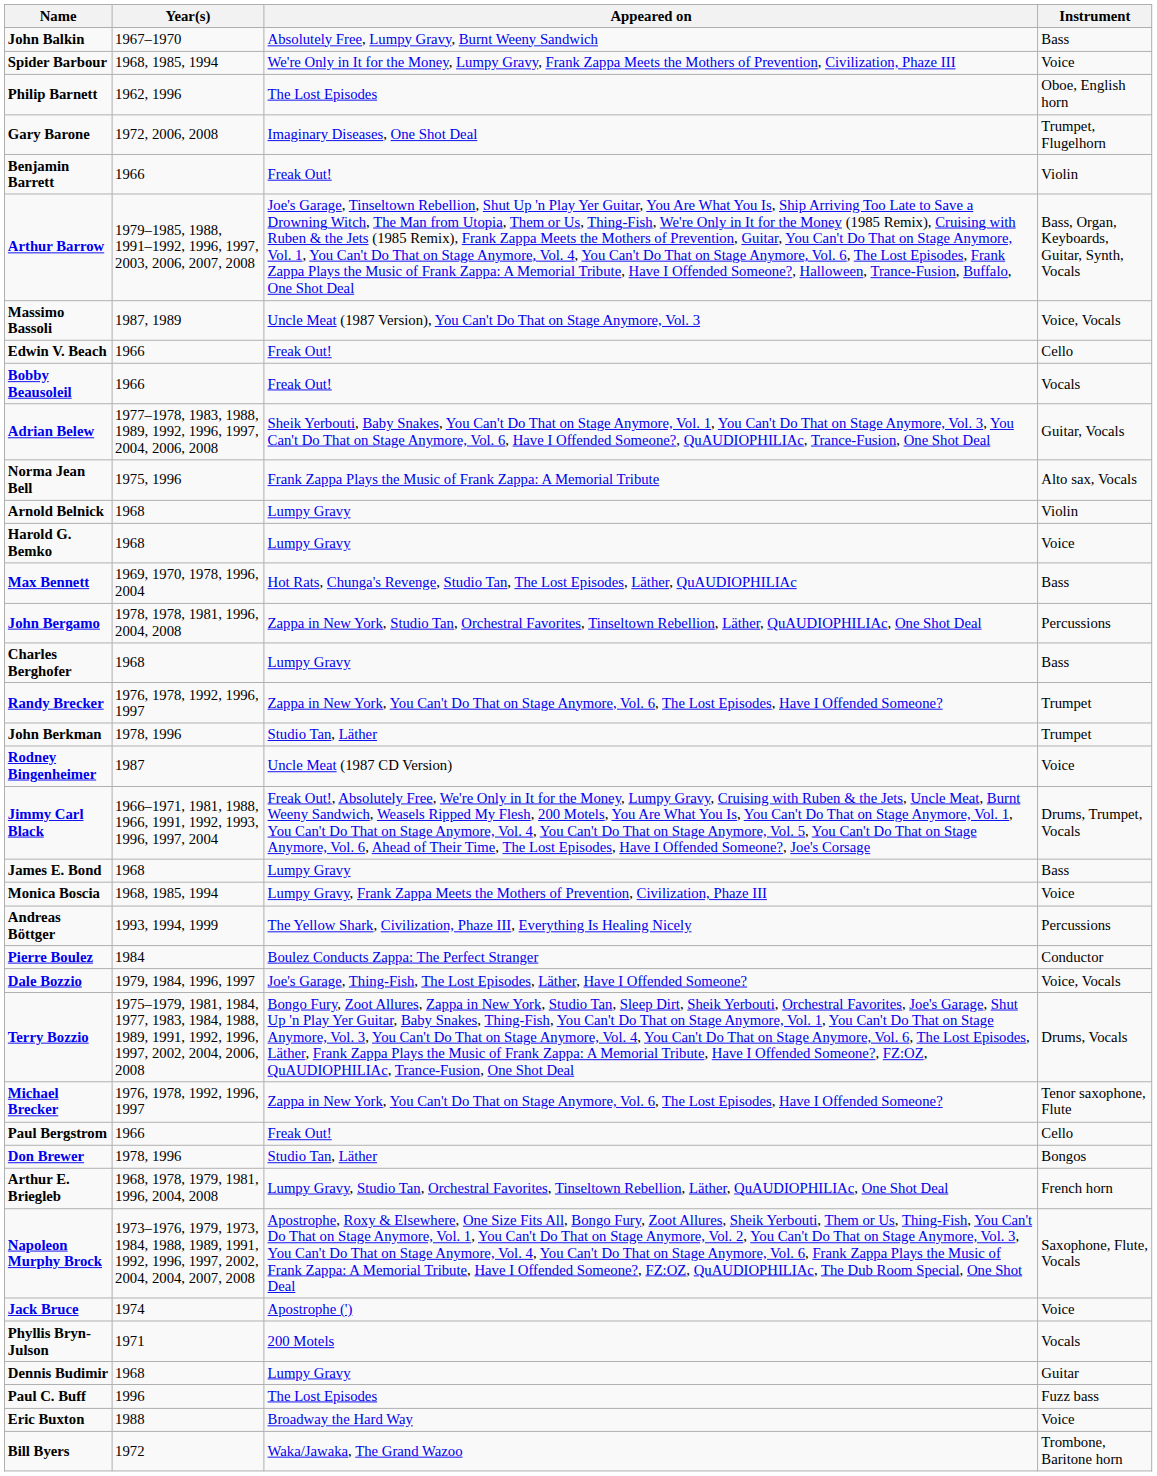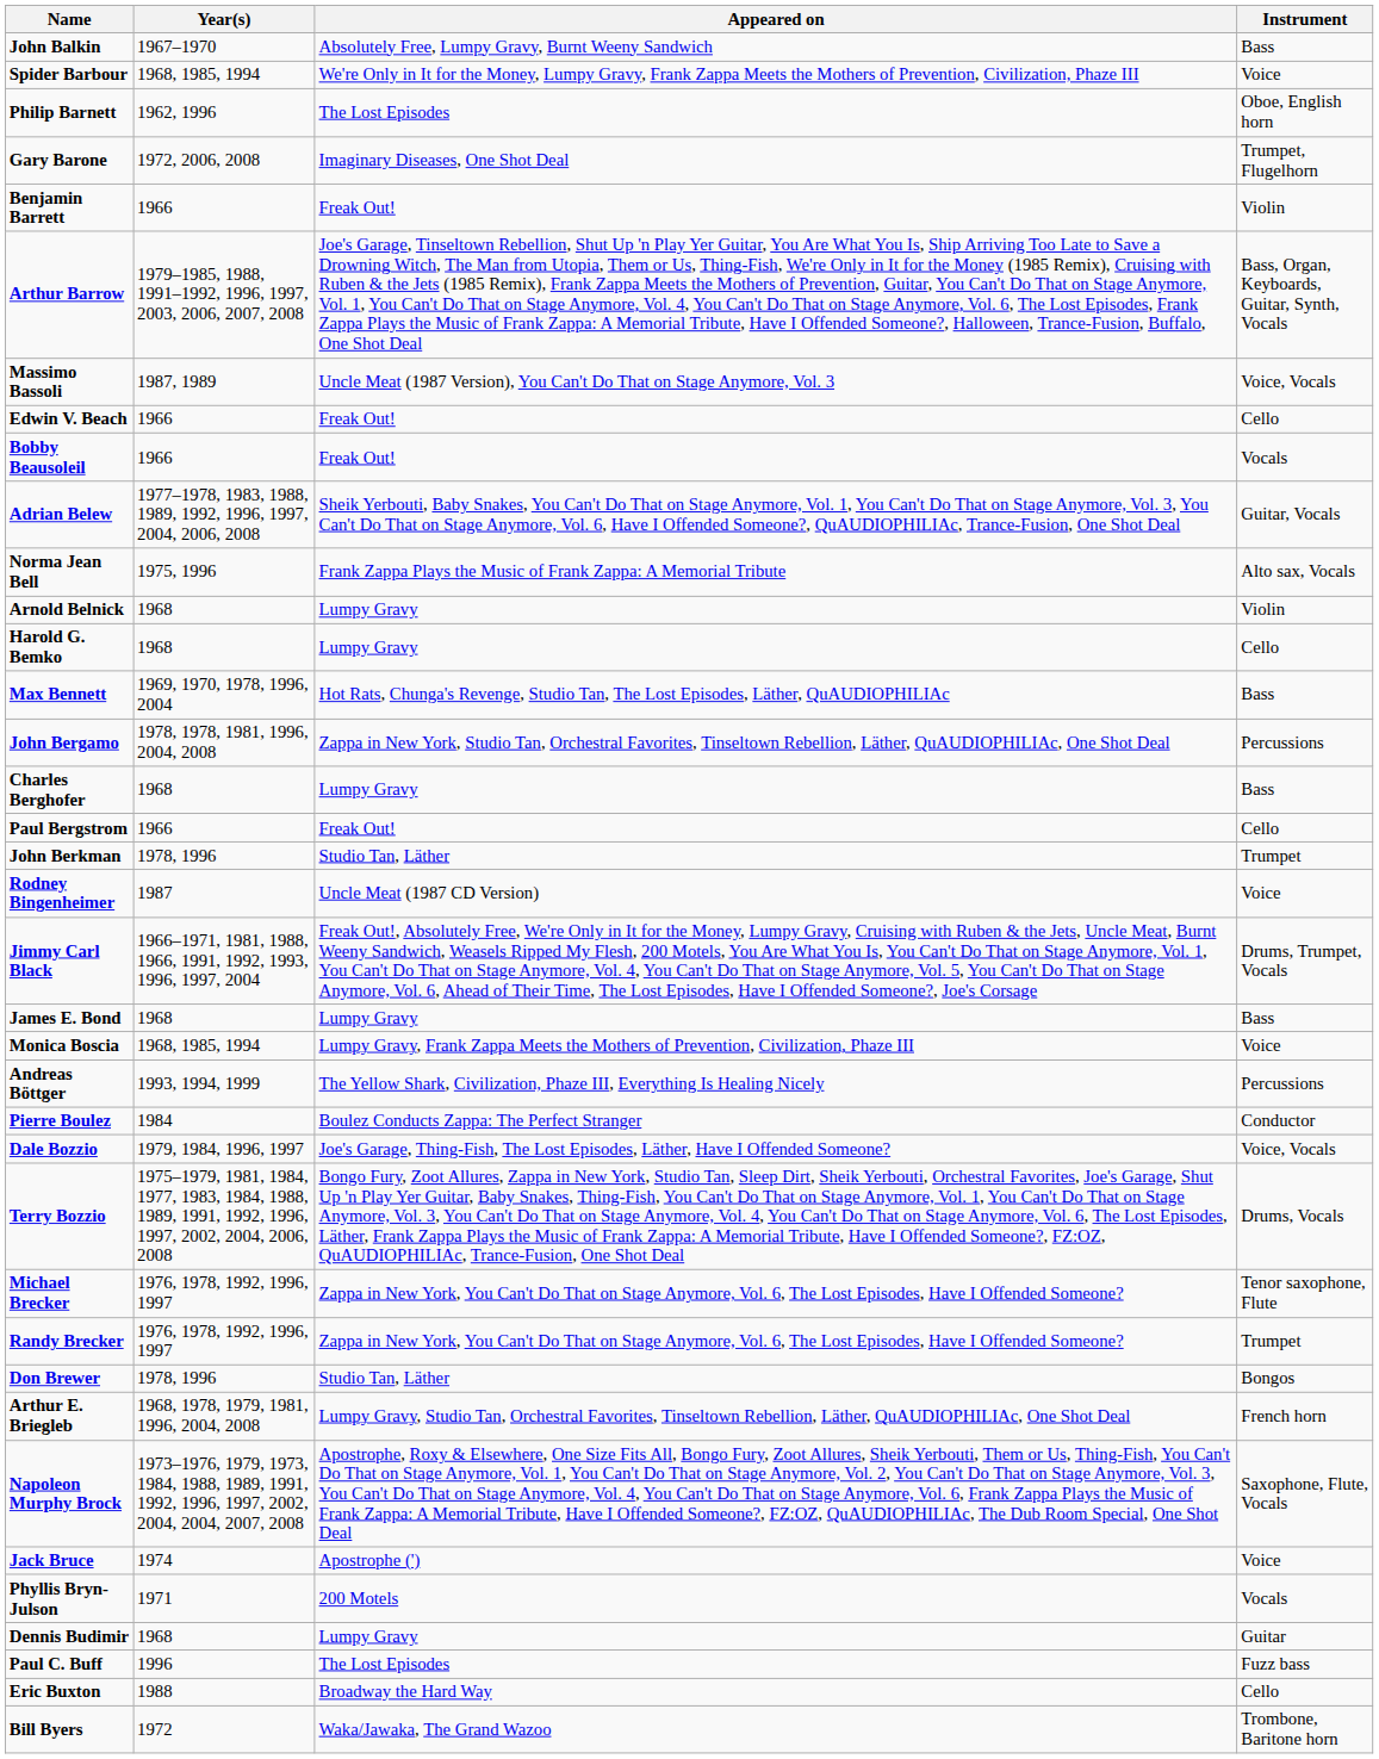 <table class="wikitable">
 <tr>
 <th>Name</th>
 <th>Year(s)</th>
 <th>Appeared on</th>
 <th>Instrument</th>
 </tr>
 <tr>
 <td><strong>John Balkin</strong></td>
 <td>1967–1970</td>
 <td><a href='#'>Absolutely Free</a>, <a href='#'>Lumpy Gravy</a>, <a href='#'>Burnt Weeny Sandwich</a></td>
 <td>Bass</td>
 </tr>
 <tr>
 <td><strong>Spider Barbour</strong></td>
 <td>1968, 1985, 1994</td>
 <td><a href='#'>We're Only in It for the Money</a>, <a href='#'>Lumpy Gravy</a>, <a href='#'>Frank Zappa Meets the Mothers of Prevention</a>, <a href='#'>Civilization, Phaze III</a></td>
 <td>Voice</td>
 </tr>
 <tr>
 <td><strong>Philip Barnett</strong></td>
 <td>1962, 1996</td>
 <td><a href='#'>The Lost Episodes</a></td>
 <td>Oboe, English horn</td>
 </tr>
 <tr>
 <td><strong>Gary Barone</strong></td>
 <td>1972, 2006, 2008</td>
 <td><a href='#'>Imaginary Diseases</a>, <a href='#'>One Shot Deal</a></td>
 <td>Trumpet, Flugelhorn</td>
 </tr>
 <tr>
 <td><strong>Benjamin Barrett</strong></td>
 <td>1966</td>
 <td><a href='#'>Freak Out!</a></td>
 <td>Violin</td>
 </tr>
 <tr>
 <td><strong><a href='#'>Arthur Barrow</a></strong></td>
 <td>1979–1985, 1988, 1991–1992, 1996, 1997, 2003, 2006, 2007, 2008</td>
 <td><a href='#'>Joe's Garage</a>, <a href='#'>Tinseltown Rebellion</a>, <a href='#'>Shut Up 'n Play Yer Guitar</a>, <a href='#'>You Are What You Is</a>, <a href='#'>Ship Arriving Too Late to Save a Drowning Witch</a>, <a href='#'>The Man from Utopia</a>, <a href='#'>Them or Us</a>, <a href='#'>Thing-Fish</a>, <a href='#'>We're Only in It for the Money</a> (1985 Remix), <a href='#'>Cruising with Ruben & the Jets</a> (1985 Remix), <a href='#'>Frank Zappa Meets the Mothers of Prevention</a>, <a href='#'>Guitar</a>, <a href='#'>You Can't Do That on Stage Anymore, Vol. 1</a>, <a href='#'>You Can't Do That on Stage Anymore, Vol. 4</a>, <a href='#'>You Can't Do That on Stage Anymore, Vol. 6</a>, <a href='#'>The Lost Episodes</a>, <a href='#'>Frank Zappa Plays the Music of Frank Zappa: A Memorial Tribute</a>, <a href='#'>Have I Offended Someone?</a>, <a href='#'>Halloween</a>, <a href='#'>Trance-Fusion</a>, <a href='#'>Buffalo</a>, <a href='#'>One Shot Deal</a></td>
 <td>Bass, Organ, Keyboards, Guitar, Synth, Vocals</td>
 </tr>
 <tr>
 <td><strong>Massimo Bassoli</strong></td>
 <td>1987, 1989</td>
 <td><a href='#'>Uncle Meat</a> (1987 Version), <a href='#'>You Can't Do That on Stage Anymore, Vol. 3</a></td>
 <td>Voice, Vocals</td>
 </tr>
 <tr>
 <td><strong>Edwin V. Beach</strong></td>
 <td>1966</td>
 <td><a href='#'>Freak Out!</a></td>
 <td>Cello</td>
 </tr>
 <tr>
 <td><strong><a href='#'>Bobby Beausoleil</a></strong></td>
 <td>1966</td>
 <td><a href='#'>Freak Out!</a></td>
 <td>Vocals</td>
 </tr>
 <tr>
 <td><strong><a href='#'>Adrian Belew</a></strong></td>
 <td>1977–1978, 1983, 1988, 1989, 1992, 1996, 1997, 2004, 2006, 2008</td>
 <td><a href='#'>Sheik Yerbouti</a>, <a href='#'>Baby Snakes</a>, <a href='#'>You Can't Do That on Stage Anymore, Vol. 1</a>, <a href='#'>You Can't Do That on Stage Anymore, Vol. 3</a>, <a href='#'>You Can't Do That on Stage Anymore, Vol. 6</a>, <a href='#'>Have I Offended Someone?</a>, <a href='#'>QuAUDIOPHILIAc</a>, <a href='#'>Trance-Fusion</a>, <a href='#'>One Shot Deal</a></td>
 <td>Guitar, Vocals</td>
 </tr>
 <tr>
 <td><strong>Norma Jean Bell</strong></td>
 <td>1975, 1996</td>
 <td><a href='#'>Frank Zappa Plays the Music of Frank Zappa: A Memorial Tribute</a></td>
 <td>Alto sax, Vocals</td>
 </tr>
 <tr>
 <td><strong>Arnold Belnick</strong></td>
 <td>1968</td>
 <td><a href='#'>Lumpy Gravy</a></td>
 <td>Violin</td>
 </tr>
 <tr>
 <td><strong>Harold G. Bemko</strong></td>
 <td>1968</td>
 <td><a href='#'>Lumpy Gravy</a></td>
-<td>Voice</td>
+<td>Cello</td>
 </tr>
 <tr>
 <td><strong><a href='#'>Max Bennett</a></strong></td>
 <td>1969, 1970, 1978, 1996, 2004</td>
 <td><a href='#'>Hot Rats</a>, <a href='#'>Chunga's Revenge</a>, <a href='#'>Studio Tan</a>, <a href='#'>The Lost Episodes</a>, <a href='#'>Läther</a>, <a href='#'>QuAUDIOPHILIAc</a></td>
 <td>Bass</td>
 </tr>
 <tr>
 <td><strong><a href='#'>John Bergamo</a></strong></td>
 <td>1978, 1978, 1981, 1996, 2004, 2008</td>
 <td><a href='#'>Zappa in New York</a>, <a href='#'>Studio Tan</a>, <a href='#'>Orchestral Favorites</a>, <a href='#'>Tinseltown Rebellion</a>, <a href='#'>Läther</a>, <a href='#'>QuAUDIOPHILIAc</a>, <a href='#'>One Shot Deal</a></td>
 <td>Percussions</td>
 </tr>
 <tr>
 <td><strong>Charles Berghofer</strong></td>
 <td>1968</td>
 <td><a href='#'>Lumpy Gravy</a></td>
 <td>Bass</td>
 </tr>
 <tr>
-<td><strong><a href='#'>Randy Brecker</a></strong></td>
-<td>1976, 1978, 1992, 1996, 1997</td>
-<td><a href='#'>Zappa in New York</a>, <a href='#'>You Can't Do That on Stage Anymore, Vol. 6</a>, <a href='#'>The Lost Episodes</a>, <a href='#'>Have I Offended Someone?</a></td>
-<td>Trumpet</td>
+<td><strong>Paul Bergstrom</strong></td>
+<td>1966</td>
+<td><a href='#'>Freak Out!</a></td>
+<td>Cello</td>
 </tr>
 <tr>
 <td><strong>John Berkman</strong></td>
 <td>1978, 1996</td>
 <td><a href='#'>Studio Tan</a>, <a href='#'>Läther</a></td>
 <td>Trumpet</td>
 </tr>
 <tr>
 <td><strong><a href='#'>Rodney Bingenheimer</a></strong></td>
 <td>1987</td>
 <td><a href='#'>Uncle Meat</a> (1987 CD Version)</td>
 <td>Voice</td>
 </tr>
 <tr>
 <td><strong><a href='#'>Jimmy Carl Black</a></strong></td>
 <td>1966–1971, 1981, 1988, 1966, 1991, 1992, 1993, 1996, 1997, 2004</td>
 <td><a href='#'>Freak Out!</a>, <a href='#'>Absolutely Free</a>, <a href='#'>We're Only in It for the Money</a>, <a href='#'>Lumpy Gravy</a>, <a href='#'>Cruising with Ruben & the Jets</a>, <a href='#'>Uncle Meat</a>, <a href='#'>Burnt Weeny Sandwich</a>, <a href='#'>Weasels Ripped My Flesh</a>, <a href='#'>200 Motels</a>, <a href='#'>You Are What You Is</a>, <a href='#'>You Can't Do That on Stage Anymore, Vol. 1</a>, <a href='#'>You Can't Do That on Stage Anymore, Vol. 4</a>, <a href='#'>You Can't Do That on Stage Anymore, Vol. 5</a>, <a href='#'>You Can't Do That on Stage Anymore, Vol. 6</a>, <a href='#'>Ahead of Their Time</a>, <a href='#'>The Lost Episodes</a>, <a href='#'>Have I Offended Someone?</a>, <a href='#'>Joe's Corsage</a></td>
 <td>Drums, Trumpet, Vocals</td>
 </tr>
 <tr>
 <td><strong>James E. Bond</strong></td>
 <td>1968</td>
 <td><a href='#'>Lumpy Gravy</a></td>
 <td>Bass</td>
 </tr>
 <tr>
 <td><strong>Monica Boscia</strong></td>
 <td>1968, 1985, 1994</td>
 <td><a href='#'>Lumpy Gravy</a>, <a href='#'>Frank Zappa Meets the Mothers of Prevention</a>, <a href='#'>Civilization, Phaze III</a></td>
 <td>Voice</td>
 </tr>
 <tr>
 <td><strong>Andreas Böttger</strong></td>
 <td>1993, 1994, 1999</td>
 <td><a href='#'>The Yellow Shark</a>, <a href='#'>Civilization, Phaze III</a>, <a href='#'>Everything Is Healing Nicely</a></td>
 <td>Percussions</td>
 </tr>
 <tr>
 <td><strong><a href='#'>Pierre Boulez</a></strong></td>
 <td>1984</td>
 <td><a href='#'>Boulez Conducts Zappa: The Perfect Stranger</a></td>
 <td>Conductor</td>
 </tr>
 <tr>
 <td><strong><a href='#'>Dale Bozzio</a></strong></td>
 <td>1979, 1984, 1996, 1997</td>
 <td><a href='#'>Joe's Garage</a>, <a href='#'>Thing-Fish</a>, <a href='#'>The Lost Episodes</a>, <a href='#'>Läther</a>, <a href='#'>Have I Offended Someone?</a></td>
 <td>Voice, Vocals</td>
 </tr>
 <tr>
 <td><strong><a href='#'>Terry Bozzio</a></strong></td>
 <td>1975–1979, 1981, 1984, 1977, 1983, 1984, 1988, 1989, 1991, 1992, 1996, 1997, 2002, 2004, 2006, 2008</td>
 <td><a href='#'>Bongo Fury</a>, <a href='#'>Zoot Allures</a>, <a href='#'>Zappa in New York</a>, <a href='#'>Studio Tan</a>, <a href='#'>Sleep Dirt</a>, <a href='#'>Sheik Yerbouti</a>, <a href='#'>Orchestral Favorites</a>, <a href='#'>Joe's Garage</a>, <a href='#'>Shut Up 'n Play Yer Guitar</a>, <a href='#'>Baby Snakes</a>, <a href='#'>Thing-Fish</a>, <a href='#'>You Can't Do That on Stage Anymore, Vol. 1</a>, <a href='#'>You Can't Do That on Stage Anymore, Vol. 3</a>, <a href='#'>You Can't Do That on Stage Anymore, Vol. 4</a>, <a href='#'>You Can't Do That on Stage Anymore, Vol. 6</a>, <a href='#'>The Lost Episodes</a>, <a href='#'>Läther</a>, <a href='#'>Frank Zappa Plays the Music of Frank Zappa: A Memorial Tribute</a>, <a href='#'>Have I Offended Someone?</a>, <a href='#'>FZ:OZ</a>, <a href='#'>QuAUDIOPHILIAc</a>, <a href='#'>Trance-Fusion</a>, <a href='#'>One Shot Deal</a></td>
 <td>Drums, Vocals</td>
 </tr>
 <tr>
 <td><strong><a href='#'>Michael Brecker</a></strong></td>
 <td>1976, 1978, 1992, 1996, 1997</td>
 <td><a href='#'>Zappa in New York</a>, <a href='#'>You Can't Do That on Stage Anymore, Vol. 6</a>, <a href='#'>The Lost Episodes</a>, <a href='#'>Have I Offended Someone?</a></td>
 <td>Tenor saxophone, Flute</td>
 </tr>
 <tr>
-<td><strong>Paul Bergstrom</strong></td>
-<td>1966</td>
-<td><a href='#'>Freak Out!</a></td>
-<td>Cello</td>
+<td><strong><a href='#'>Randy Brecker</a></strong></td>
+<td>1976, 1978, 1992, 1996, 1997</td>
+<td><a href='#'>Zappa in New York</a>, <a href='#'>You Can't Do That on Stage Anymore, Vol. 6</a>, <a href='#'>The Lost Episodes</a>, <a href='#'>Have I Offended Someone?</a></td>
+<td>Trumpet</td>
 </tr>
 <tr>
 <td><strong><a href='#'>Don Brewer</a></strong></td>
 <td>1978, 1996</td>
 <td><a href='#'>Studio Tan</a>, <a href='#'>Läther</a></td>
 <td>Bongos</td>
 </tr>
 <tr>
 <td><strong>Arthur E. Briegleb</strong></td>
 <td>1968, 1978, 1979, 1981, 1996, 2004, 2008</td>
 <td><a href='#'>Lumpy Gravy</a>, <a href='#'>Studio Tan</a>, <a href='#'>Orchestral Favorites</a>, <a href='#'>Tinseltown Rebellion</a>, <a href='#'>Läther</a>, <a href='#'>QuAUDIOPHILIAc</a>, <a href='#'>One Shot Deal</a></td>
 <td>French horn</td>
 </tr>
 <tr>
 <td><strong><a href='#'>Napoleon Murphy Brock</a></strong></td>
 <td>1973–1976, 1979, 1973, 1984, 1988, 1989, 1991, 1992, 1996, 1997, 2002, 2004, 2004, 2007, 2008</td>
 <td><a href='#'>Apostrophe</a>, <a href='#'>Roxy & Elsewhere</a>, <a href='#'>One Size Fits All</a>, <a href='#'>Bongo Fury</a>, <a href='#'>Zoot Allures</a>, <a href='#'>Sheik Yerbouti</a>, <a href='#'>Them or Us</a>, <a href='#'>Thing-Fish</a>, <a href='#'>You Can't Do That on Stage Anymore, Vol. 1</a>, <a href='#'>You Can't Do That on Stage Anymore, Vol. 2</a>, <a href='#'>You Can't Do That on Stage Anymore, Vol. 3</a>, <a href='#'>You Can't Do That on Stage Anymore, Vol. 4</a>, <a href='#'>You Can't Do That on Stage Anymore, Vol. 6</a>, <a href='#'>Frank Zappa Plays the Music of Frank Zappa: A Memorial Tribute</a>, <a href='#'>Have I Offended Someone?</a>, <a href='#'>FZ:OZ</a>, <a href='#'>QuAUDIOPHILIAc</a>, <a href='#'>The Dub Room Special</a>, <a href='#'>One Shot Deal</a></td>
 <td>Saxophone, Flute, Vocals</td>
 </tr>
 <tr>
 <td><strong><a href='#'>Jack Bruce</a></strong></td>
 <td>1974</td>
 <td><a href='#'>Apostrophe (')</a></td>
 <td>Voice</td>
 </tr>
 <tr>
 <td><strong>Phyllis Bryn-Julson</strong></td>
 <td>1971</td>
 <td><a href='#'>200 Motels</a></td>
 <td>Vocals</td>
 </tr>
 <tr>
 <td><strong>Dennis Budimir</strong></td>
 <td>1968</td>
 <td><a href='#'>Lumpy Gravy</a></td>
 <td>Guitar</td>
 </tr>
 <tr>
 <td><strong>Paul C. Buff</strong></td>
 <td>1996</td>
 <td><a href='#'>The Lost Episodes</a></td>
 <td>Fuzz bass</td>
 </tr>
 <tr>
 <td><strong>Eric Buxton</strong></td>
 <td>1988</td>
 <td><a href='#'>Broadway the Hard Way</a></td>
-<td>Voice</td>
+<td>Cello</td>
 </tr>
 <tr>
 <td><strong>Bill Byers</strong></td>
 <td>1972</td>
 <td><a href='#'>Waka/Jawaka</a>, <a href='#'>The Grand Wazoo</a></td>
 <td>Trombone, Baritone horn</td>
 </tr>
 </table>
